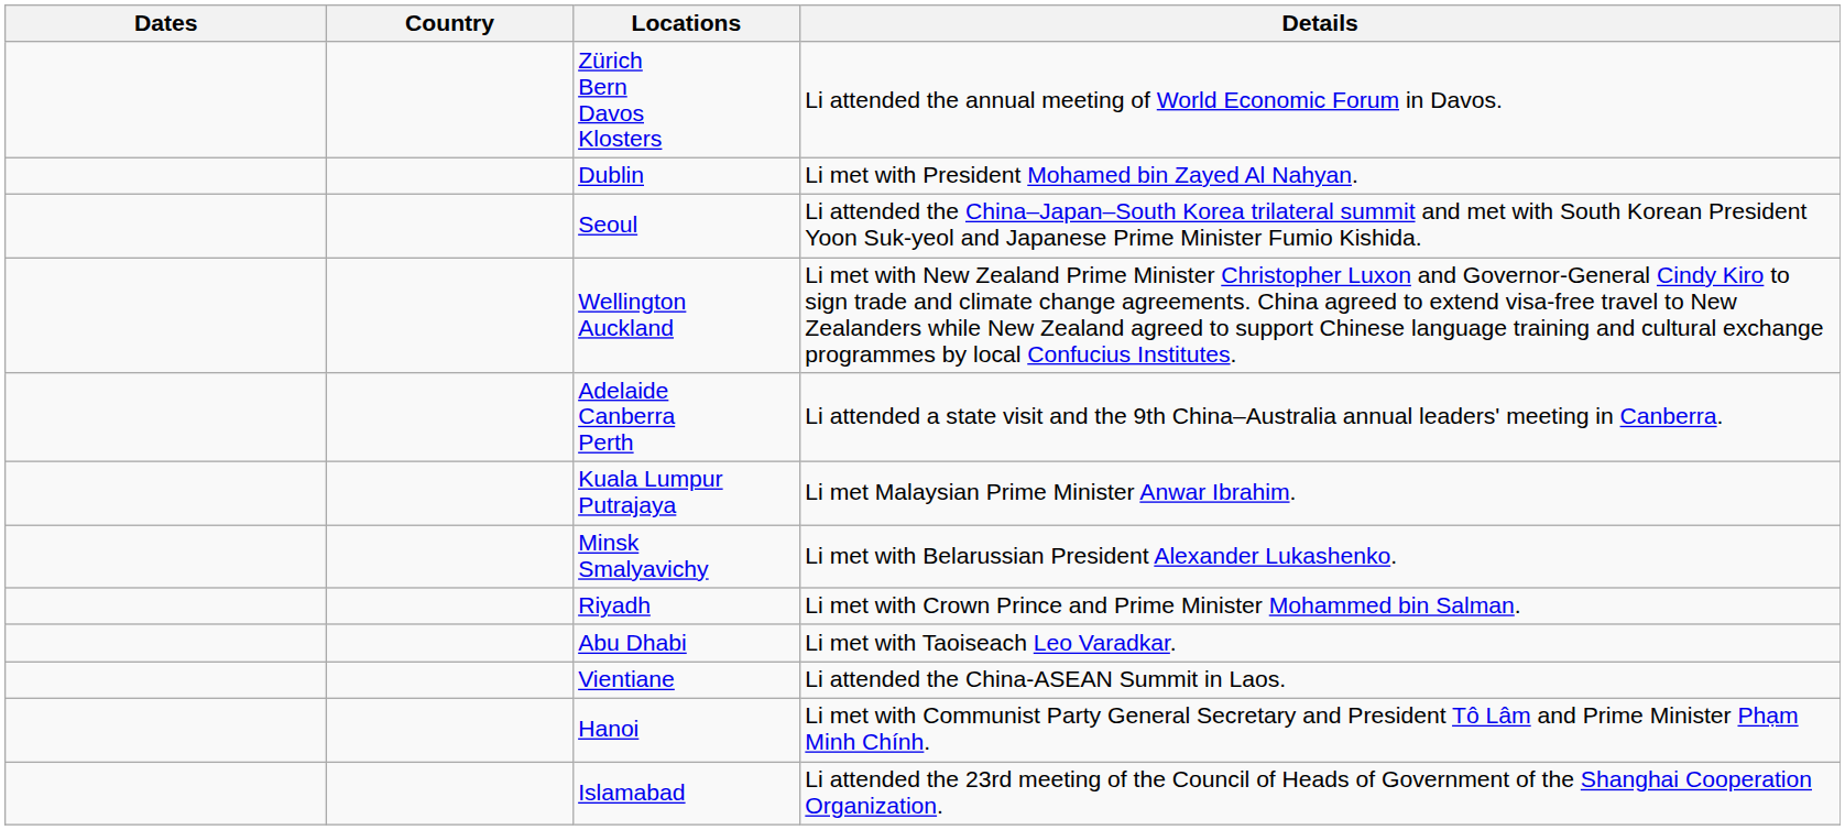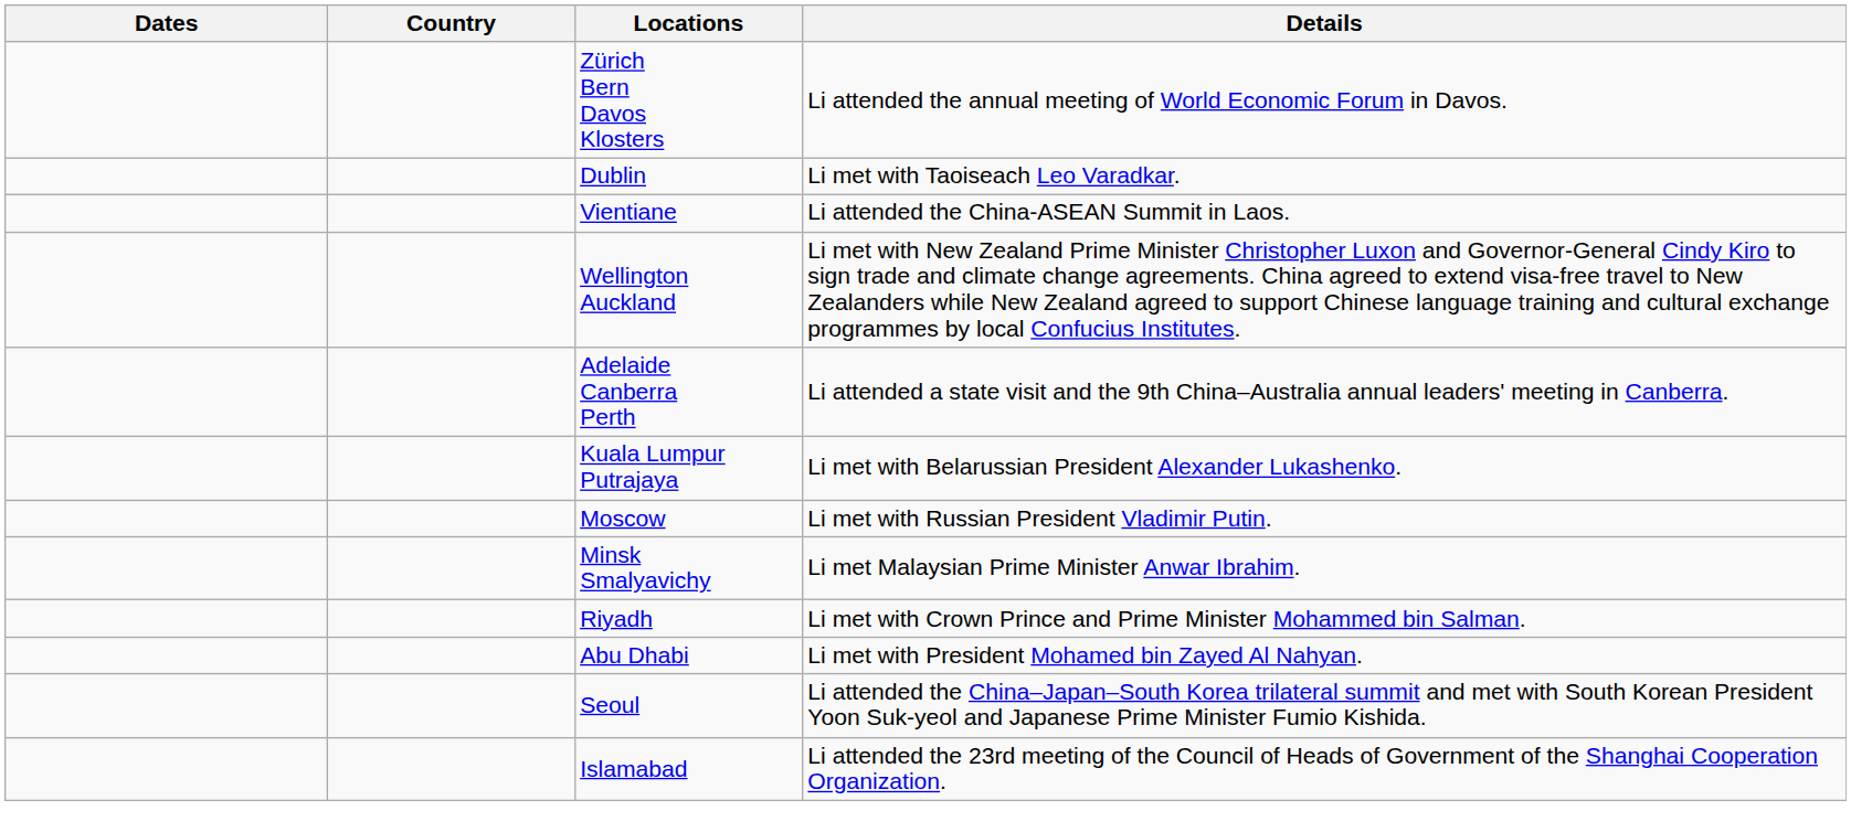 <table class="wikitable sortable" style="margin:1em auto 1em auto;">
 <tr>
 <th style="width: 17%;">Dates</th>
 <th style="width: 13%;">Country</th>
 <th style="width: 12%;">Locations</th>
 <th style="width: 55%;">Details</th>
 </tr>
 <tr>
 <td></td>
 <td></td>
 <td><a href='#'>Zürich</a><br><a href='#'>Bern</a><br><a href='#'>Davos</a><br><a href='#'>Klosters</a></td>
 <td>Li attended the annual meeting of <a href='#'>World Economic Forum</a> in Davos.</td>
 </tr>
 <tr>
 <td></td>
 <td></td>
 <td><a href='#'>Dublin</a></td>
-<td>Li met with President <a href='#'>Mohamed bin Zayed Al Nahyan</a>.</td>
+<td>Li met with Taoiseach <a href='#'>Leo Varadkar</a>.</td>
 </tr>
 <tr>
 <td></td>
 <td></td>
-<td><a href='#'>Seoul</a></td>
-<td>Li attended the <a href='#'>China–Japan–South Korea trilateral summit</a> and met with South Korean President Yoon Suk-yeol and Japanese Prime Minister Fumio Kishida.</td>
+<td><a href='#'>Vientiane</a></td>
+<td>Li attended the China-ASEAN Summit in Laos.</td>
 </tr>
 <tr>
 <td></td>
 <td></td>
 <td><a href='#'>Wellington</a><br><a href='#'>Auckland</a></td>
 <td>Li met with New Zealand Prime Minister <a href='#'>Christopher Luxon</a> and Governor-General <a href='#'>Cindy Kiro</a> to sign trade and climate change agreements. China agreed to extend visa-free travel to New Zealanders while New Zealand agreed to support Chinese language training and cultural exchange programmes by local <a href='#'>Confucius Institutes</a>.</td>
 </tr>
 <tr>
 <td></td>
 <td></td>
 <td><a href='#'>Adelaide</a><br><a href='#'>Canberra</a><br><a href='#'>Perth</a></td>
 <td>Li attended a state visit and the 9th China–Australia annual leaders' meeting in <a href='#'>Canberra</a>.</td>
 </tr>
 <tr>
 <td></td>
 <td></td>
 <td><a href='#'>Kuala Lumpur</a><br><a href='#'>Putrajaya</a></td>
-<td>Li met Malaysian Prime Minister <a href='#'>Anwar Ibrahim</a>.</td>
+<td>Li met with Belarussian President <a href='#'>Alexander Lukashenko</a>.</td>
+</tr>
+<tr>
+<td></td>
+<td></td>
+<td><a href='#'>Moscow</a></td>
+<td>Li met with Russian President <a href='#'>Vladimir Putin</a>.</td>
 </tr>
 <tr>
 <td></td>
 <td></td>
 <td><a href='#'>Minsk</a><br><a href='#'>Smalyavichy</a></td>
-<td>Li met with Belarussian President <a href='#'>Alexander Lukashenko</a>.</td>
+<td>Li met Malaysian Prime Minister <a href='#'>Anwar Ibrahim</a>.</td>
 </tr>
 <tr>
 <td></td>
 <td></td>
 <td><a href='#'>Riyadh</a></td>
 <td>Li met with Crown Prince and Prime Minister <a href='#'>Mohammed bin Salman</a>.</td>
 </tr>
 <tr>
 <td></td>
 <td></td>
 <td><a href='#'>Abu Dhabi</a></td>
-<td>Li met with Taoiseach <a href='#'>Leo Varadkar</a>.</td>
+<td>Li met with President <a href='#'>Mohamed bin Zayed Al Nahyan</a>.</td>
 </tr>
 <tr>
 <td></td>
 <td></td>
-<td><a href='#'>Vientiane</a></td>
-<td>Li attended the China-ASEAN Summit in Laos.</td>
-</tr>
-<tr>
-<td></td>
-<td></td>
-<td><a href='#'>Hanoi</a></td>
-<td>Li met with Communist Party General Secretary and President <a href='#'>Tô Lâm</a> and Prime Minister <a href='#'>Phạm Minh Chính</a>.</td>
+<td><a href='#'>Seoul</a></td>
+<td>Li attended the <a href='#'>China–Japan–South Korea trilateral summit</a> and met with South Korean President Yoon Suk-yeol and Japanese Prime Minister Fumio Kishida.</td>
 </tr>
 <tr>
 <td></td>
 <td></td>
 <td><a href='#'>Islamabad</a></td>
 <td>Li attended the 23rd meeting of the Council of Heads of Government of the <a href='#'>Shanghai Cooperation Organization</a>.</td>
 </tr>
 </table>
